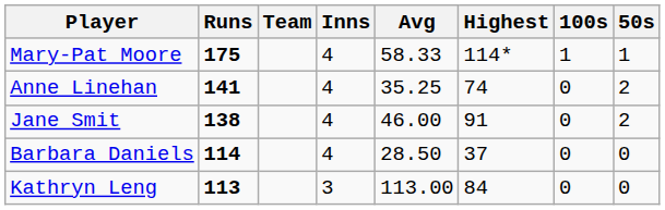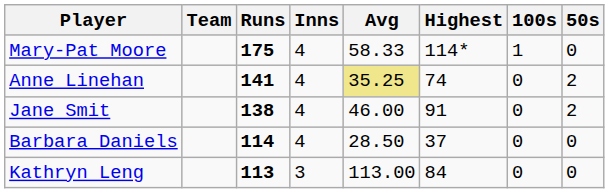 <table class="wikitable">
 <tr>
 <th>Player</th>
+<th>Team</th>
 <th>Runs</th>
-<th>Team</th>
 <th>Inns</th>
 <th>Avg</th>
 <th>Highest</th>
 <th>100s</th>
 <th>50s</th>
 </tr>
 <tr>
 <td><a href='#'>Mary-Pat Moore</a></td>
+<td></td>
 <td><strong>175</strong></td>
-<td></td>
 <td>4</td>
 <td>58.33</td>
 <td>114*</td>
 <td>1</td>
-<td>1</td>
+<td>0</td>
 </tr>
 <tr>
 <td><a href='#'>Anne Linehan</a></td>
+<td></td>
 <td><strong>141</strong></td>
-<td></td>
 <td>4</td>
-<td>35.25</td>
+<td style="background: khaki;">35.25</td>
 <td>74</td>
 <td>0</td>
 <td>2</td>
 </tr>
 <tr>
 <td><a href='#'>Jane Smit</a></td>
+<td></td>
 <td><strong>138</strong></td>
-<td></td>
 <td>4</td>
 <td>46.00</td>
 <td>91</td>
 <td>0</td>
 <td>2</td>
 </tr>
 <tr>
 <td><a href='#'>Barbara Daniels</a></td>
+<td></td>
 <td><strong>114</strong></td>
-<td></td>
 <td>4</td>
 <td>28.50</td>
 <td>37</td>
 <td>0</td>
 <td>0</td>
 </tr>
 <tr>
 <td><a href='#'>Kathryn Leng</a></td>
+<td></td>
 <td><strong>113</strong></td>
-<td></td>
 <td>3</td>
 <td>113.00</td>
 <td>84</td>
 <td>0</td>
 <td>0</td>
 </tr>
 </table>
